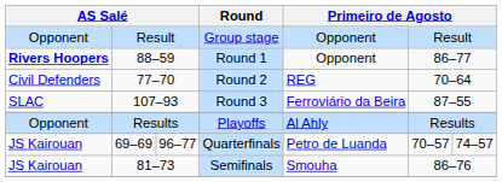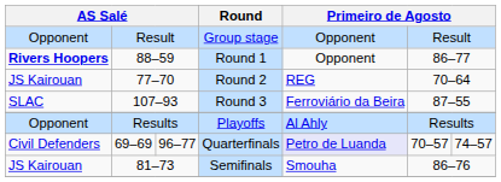 <table class="wikitable" style="text-align:center">
 <tr>
 <th colspan="3"> <a href='#'>AS Salé</a></th>
 <th>Round</th>
 <th colspan="3"> <a href='#'>Primeiro de Agosto</a></th>
 </tr>
 <tr style="background:#C1E0FF">
 <td>Opponent</td>
 <td colspan="2">Result</td>
 <td><a href='#'>Group stage</a></td>
 <td>Opponent</td>
 <td colspan="2">Result</td>
 </tr>
 <tr>
 <td style="text-align:left"><strong> <a href='#'>Rivers Hoopers</a></strong></td>
 <td colspan=2>88–59</td>
 <td style="background:#C1E0FF">Round 1</td>
 <td>Opponent</td>
 <td colspan=2>86–77</td>
 </tr>
 <tr>
-<td style="text-align:left"> <a href='#'>Civil Defenders</a></td>
+<td style="text-align:left"> <a href='#'>JS Kairouan</a></td>
 <td colspan=2>77–70</td>
 <td style="background:#C1E0FF">Round 2</td>
 <td style="text-align:left"> <a href='#'>REG</a></td>
 <td colspan=2>70–64</td>
 </tr>
 <tr>
 <td style="text-align:left"> <a href='#'>SLAC</a></td>
 <td colspan=2>107–93</td>
 <td style="background:#C1E0FF">Round 3</td>
 <td style="text-align:left"> <a href='#'>Ferroviário da Beira</a></td>
 <td colspan=2>87–55</td>
 </tr>
 <tr>
 </tr>
 <tr style="background:#C1E0FF">
 <td>Opponent</td>
 <td colspan=2>Results</td>
 <td><a href='#'>Playoffs</a></td>
 <td style="text-align:left"> <a href='#'>Al Ahly</a></td>
 <td colspan=2>Results</td>
 </tr>
 <tr>
-<td style="text-align:left"> <a href='#'>JS Kairouan</a></td>
+<td style="text-align:left"> <a href='#'>Civil Defenders</a></td>
 <td>69–69</td>
 <td>96–77</td>
 <td style="background:#C1E0FF">Quarterfinals</td>
-<td style="text-align:left"> <a href='#'>Petro de Luanda</a></td>
+<td style="background: lavender; text-align:left"> <a href='#'>Petro de Luanda</a></td>
 <td>70–57</td>
 <td>74–57</td>
 </tr>
 <tr>
 <td style="text-align:left"> <a href='#'>JS Kairouan</a></td>
 <td colspan=2>81–73</td>
 <td style="background:#C1E0FF">Semifinals</td>
 <td style="text-align:left"> <a href='#'>Smouha</a></td>
 <td colspan=2>86–76</td>
 </tr>
 <tr>
 </tr>
 </table>
